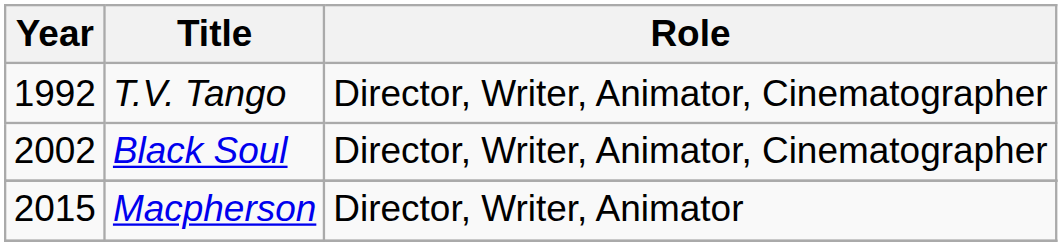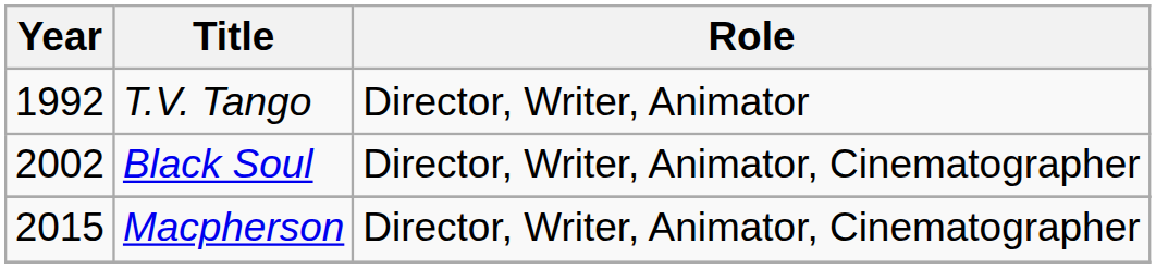 <table class="wikitable sortable">
 <tr>
 <th>Year</th>
 <th>Title</th>
 <th>Role</th>
 </tr>
 <tr>
 <td>1992</td>
 <td><em>T.V. Tango</em></td>
-<td>Director, Writer, Animator, Cinematographer</td>
+<td>Director, Writer, Animator</td>
 </tr>
 <tr>
 <td>2002</td>
 <td><em><a href='#'>Black Soul</a></em></td>
 <td>Director, Writer, Animator, Cinematographer</td>
 </tr>
 <tr>
 </tr>
 <tr>
 <td>2015</td>
 <td><em><a href='#'>Macpherson</a></em></td>
-<td>Director, Writer, Animator</td>
+<td>Director, Writer, Animator, Cinematographer</td>
 </tr>
 <tr>
 </tr>
 </table>
